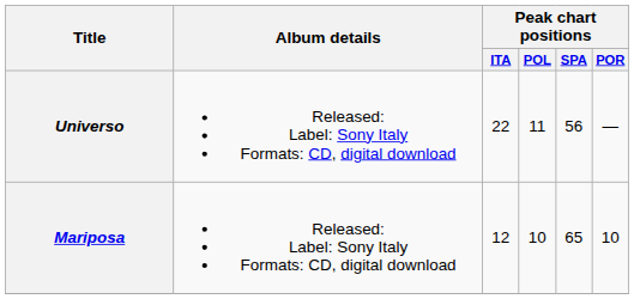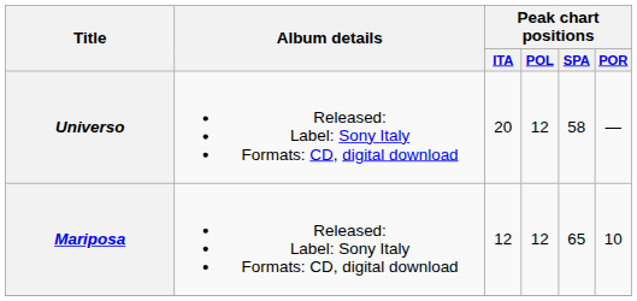 <table class="wikitable plainrowheaders" style="text-align:center;">
 <tr>
 <th scope="col" rowspan="2" style="width:10em;">Title</th>
 <th scope="col" rowspan="2" style="width:18.7em;">Album details</th>
 <th scope="col" colspan="10">Peak chart positions</th>
 </tr>
 <tr style="font-size:smaller">
 <th width="30"><a href='#'>ITA</a></th>
 <th width="30"><a href='#'>POL</a><br></th>
 <th width="30"><a href='#'>SPA</a></th>
 <th width="30"><a href='#'>POR</a></th>
 </tr>
 <tr>
 <th scope="row"><em>Universo</em></th>
 <td><br><ul><li>Released: </li><li>Label: <a href='#'>Sony Italy</a></li><li>Formats: <a href='#'>CD</a>, <a href='#'>digital download</a></li></ul></td>
-<td>22</td>
-<td>11</td>
-<td>56</td>
+<td>20</td>
+<td>12</td>
+<td>58</td>
 <td>—</td>
 </tr>
 <tr>
 <th scope="row"><em><a href='#'>Mariposa</a></em></th>
 <td><br><ul><li>Released: </li><li>Label: Sony Italy</li><li>Formats: CD, digital download</li></ul></td>
 <td>12</td>
-<td>10</td>
+<td>12</td>
 <td>65</td>
 <td>10</td>
 </tr>
 <tr>
 </tr>
 </table>
